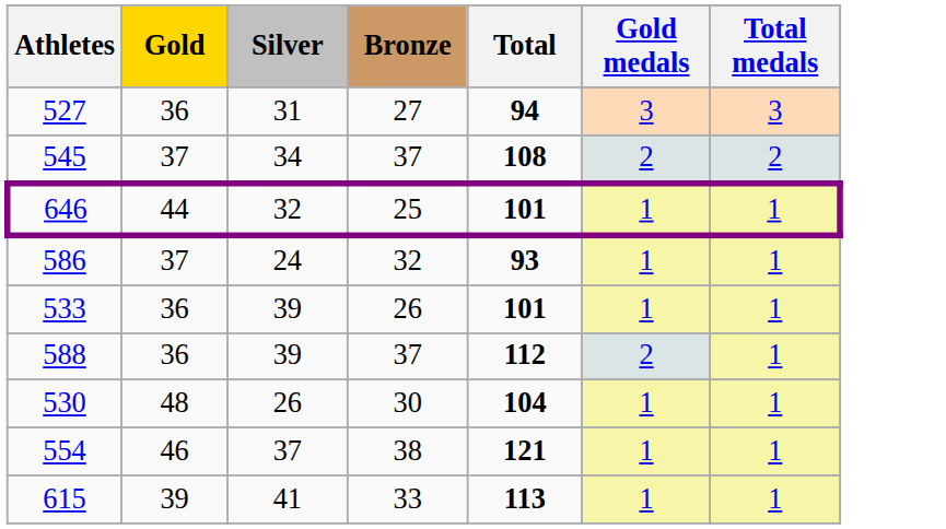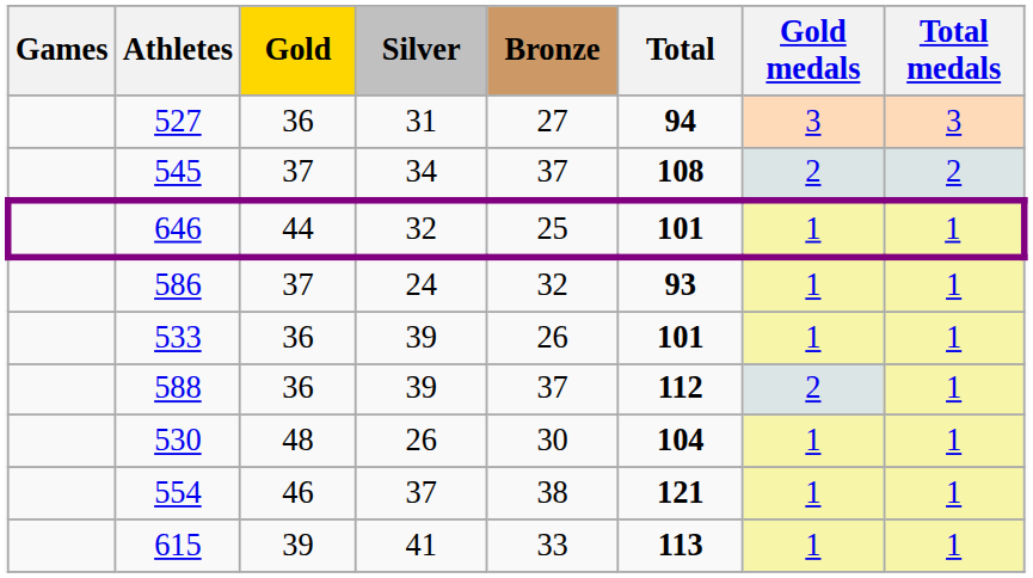 <table class="wikitable" style="text-align:center; font-size:90%">
 <tr>
+<th>Games</th>
 <th>Athletes</th>
 <td style="background:gold; width:3.2em; font-weight:bold;">Gold</td>
 <td style="background:silver; width:3.7em; font-weight:bold;">Silver</td>
 <td style="background:#c96; width:3.7em; font-weight:bold;">Bronze</td>
 <th style="width:3.5em; font-weight:bold;">Total</th>
 <th style="width:4em; font-weight:bold;"><a href='#'>Gold medals</a></th>
 <th style="width:4em; font-weight:bold;"><a href='#'>Total medals</a></th>
 </tr>
 <tr>
+<td align=left></td>
 <td><a href='#'>527</a></td>
 <td>36</td>
 <td>31</td>
 <td>27</td>
 <td><strong>94</strong></td>
 <td style="background:#ffdab9"><a href='#'>3</a></td>
 <td style="background:#ffdab9"><a href='#'>3</a></td>
 </tr>
 <tr>
+<td align=left></td>
 <td><a href='#'>545</a></td>
 <td>37</td>
 <td>34</td>
 <td>37</td>
 <td><strong>108</strong></td>
 <td style="background:#dce5e5"><a href='#'>2</a></td>
 <td style="background:#dce5e5"><a href='#'>2</a></td>
 </tr>
 <tr style="border: 3px solid purple">
+<td align=left></td>
 <td><a href='#'>646</a></td>
 <td>44</td>
 <td>32</td>
 <td>25</td>
 <td><strong>101</strong></td>
 <td style="background:#f7f6a8"><a href='#'>1</a></td>
 <td style="background:#f7f6a8"><a href='#'>1</a></td>
 </tr>
 <tr>
+<td align=left></td>
 <td><a href='#'>586</a></td>
 <td>37</td>
 <td>24</td>
 <td>32</td>
 <td><strong>93</strong></td>
 <td style="background:#f7f6a8"><a href='#'>1</a></td>
 <td style="background:#f7f6a8"><a href='#'>1</a></td>
 </tr>
 <tr>
+<td align=left></td>
 <td><a href='#'>533</a></td>
 <td>36</td>
 <td>39</td>
 <td>26</td>
 <td><strong>101</strong></td>
 <td style="background:#f7f6a8"><a href='#'>1</a></td>
 <td style="background:#f7f6a8"><a href='#'>1</a></td>
 </tr>
 <tr>
+<td align=left></td>
 <td><a href='#'>588</a></td>
 <td>36</td>
 <td>39</td>
 <td>37</td>
 <td><strong>112</strong></td>
 <td style="background:#dce5e5"><a href='#'>2</a></td>
 <td style="background:#f7f6a8"><a href='#'>1</a></td>
 </tr>
 <tr>
+<td align=left></td>
 <td><a href='#'>530</a></td>
 <td>48</td>
 <td>26</td>
 <td>30</td>
 <td><strong>104</strong></td>
 <td style="background:#f7f6a8"><a href='#'>1</a></td>
 <td style="background:#f7f6a8"><a href='#'>1</a></td>
 </tr>
 <tr>
+<td align=left></td>
 <td><a href='#'>554</a></td>
 <td>46</td>
 <td>37</td>
 <td>38</td>
 <td><strong>121</strong></td>
 <td style="background:#f7f6a8"><a href='#'>1</a></td>
 <td style="background:#f7f6a8"><a href='#'>1</a></td>
 </tr>
 <tr>
+<td align=left></td>
 <td><a href='#'>615</a></td>
 <td>39</td>
 <td>41</td>
 <td>33</td>
 <td><strong>113</strong></td>
 <td style="background:#f7f6a8"><a href='#'>1</a></td>
 <td style="background:#f7f6a8"><a href='#'>1</a></td>
 </tr>
 </table>
